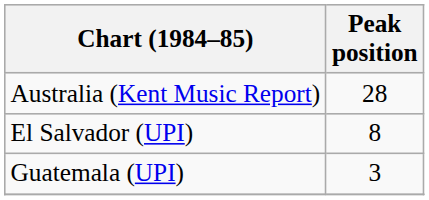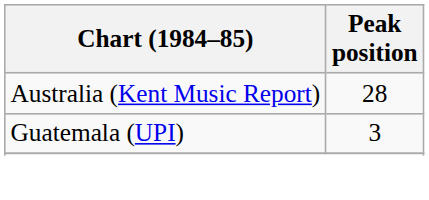 <table class="wikitable sortable">
 <tr>
 <th>Chart (1984–85)</th>
 <th>Peak<br>position</th>
 </tr>
 <tr>
 <td>Australia (<a href='#'>Kent Music Report</a>)</td>
 <td align="center">28</td>
-</tr>
-<tr>
-<td>El Salvador (<a href='#'>UPI</a>)</td>
-<td align="center">8</td>
 </tr>
 <tr>
 <td>Guatemala (<a href='#'>UPI</a>)</td>
 <td align="center">3</td>
 </tr>
 <tr>
 </tr>
 <tr>
 </tr>
 <tr>
 </tr>
 </table>
